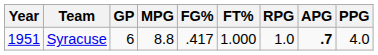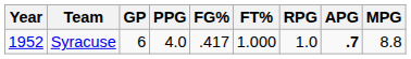 <table class="wikitable sortable" style="font-size:95%; text-align:right;">
 <tr>
 <th>Year</th>
 <th>Team</th>
 <th>GP</th>
-<th>MPG</th>
+<th>PPG</th>
 <th>FG%</th>
 <th>FT%</th>
 <th>RPG</th>
 <th>APG</th>
-<th>PPG</th>
+<th>MPG</th>
 </tr>
 <tr>
-<td style="text-align:left;"><a href='#'>1951</a></td>
+<td style="text-align:left;"><a href='#'>1952</a></td>
 <td style="text-align:left;"><a href='#'>Syracuse</a></td>
 <td>6</td>
-<td>8.8</td>
+<td>4.0</td>
 <td>.417</td>
 <td>1.000</td>
 <td>1.0</td>
 <td><strong>.7</strong></td>
-<td>4.0</td>
+<td>8.8</td>
 </tr>
 </table>
